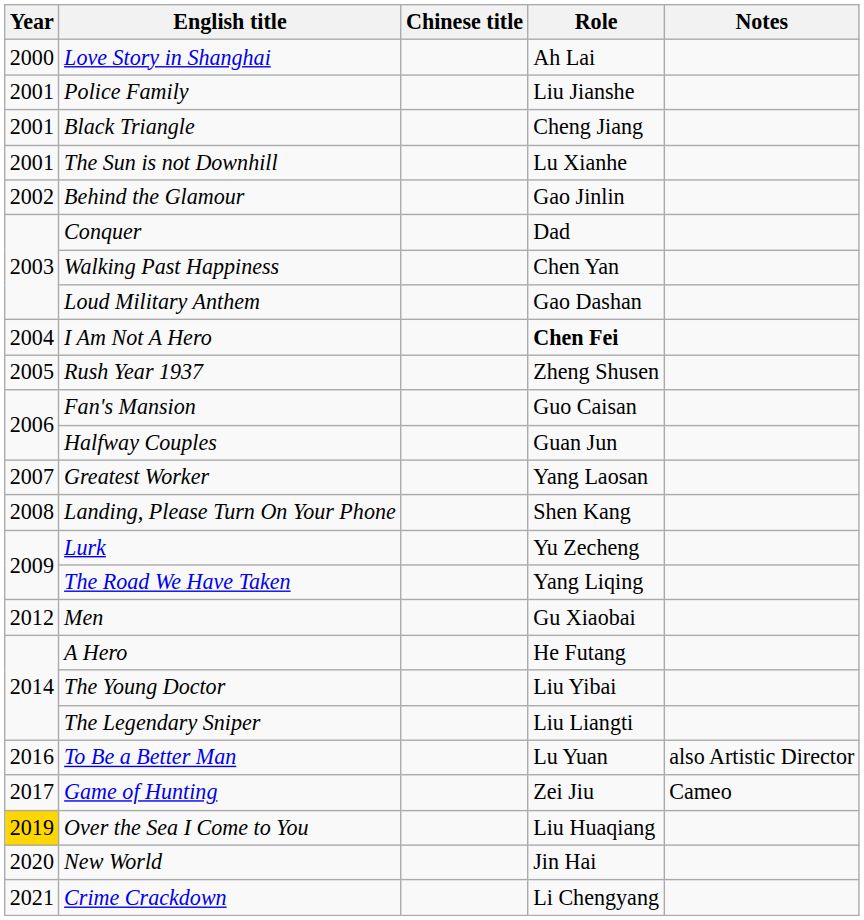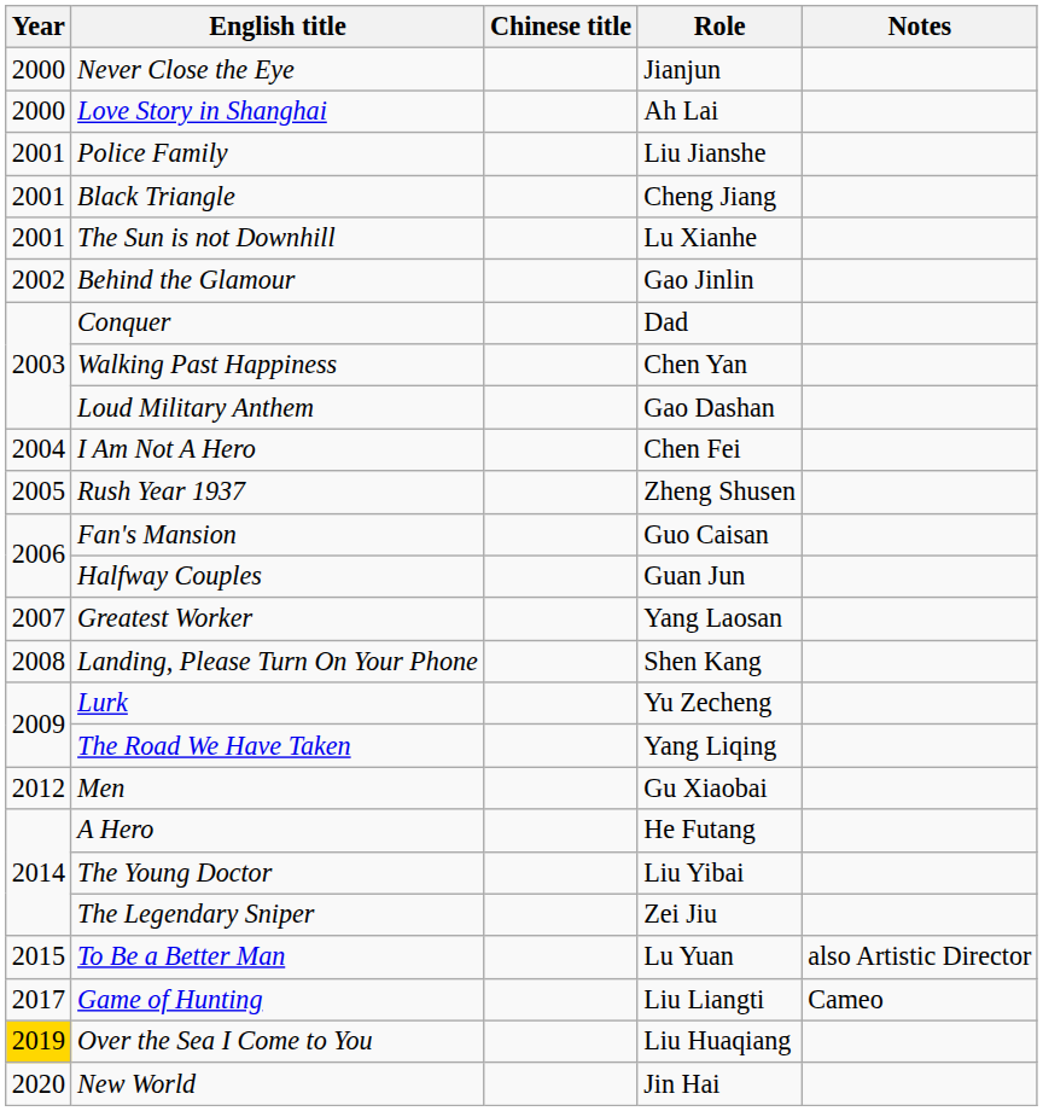 <table class="wikitable sortable">
 <tr>
 <th>Year</th>
 <th>English title</th>
 <th>Chinese title</th>
 <th>Role</th>
 <th>Notes</th>
+</tr>
+<tr>
+<td>2000</td>
+<td><em>Never Close the Eye</em></td>
+<td></td>
+<td>Jianjun</td>
+<td></td>
 </tr>
 <tr>
 <td>2000</td>
 <td><em><a href='#'>Love Story in Shanghai</a></em></td>
 <td></td>
 <td>Ah Lai</td>
 <td></td>
 </tr>
 <tr>
 <td>2001</td>
 <td><em>Police Family</em></td>
 <td></td>
 <td>Liu Jianshe</td>
 <td></td>
 </tr>
 <tr>
 <td>2001</td>
 <td><em>Black Triangle</em></td>
 <td></td>
 <td>Cheng Jiang</td>
 <td></td>
 </tr>
 <tr>
 <td>2001</td>
 <td><em>The Sun is not Downhill</em></td>
 <td></td>
 <td>Lu Xianhe</td>
 <td></td>
 </tr>
 <tr>
 <td>2002</td>
 <td><em>Behind the Glamour</em></td>
 <td></td>
 <td>Gao Jinlin</td>
 <td></td>
 </tr>
 <tr>
 <td rowspan=3>2003</td>
 <td><em>Conquer</em></td>
 <td></td>
 <td>Dad</td>
 <td></td>
 </tr>
 <tr>
 <td><em>Walking Past Happiness</em></td>
 <td></td>
 <td>Chen Yan</td>
 <td></td>
 </tr>
 <tr>
 <td><em>Loud Military Anthem</em></td>
 <td></td>
 <td>Gao Dashan</td>
 <td></td>
 </tr>
 <tr>
 <td>2004</td>
 <td><em>I Am Not A Hero</em></td>
 <td></td>
-<td><strong>Chen Fei</strong></td>
+<td>Chen Fei</td>
 <td></td>
 </tr>
 <tr>
 <td>2005</td>
 <td><em>Rush Year 1937</em></td>
 <td></td>
 <td>Zheng Shusen</td>
 <td></td>
 </tr>
 <tr>
 <td rowspan=2>2006</td>
 <td><em>Fan's Mansion</em></td>
 <td></td>
 <td>Guo Caisan</td>
 <td></td>
 </tr>
 <tr>
 <td><em>Halfway Couples</em></td>
 <td></td>
 <td>Guan Jun</td>
 <td></td>
 </tr>
 <tr>
 <td>2007</td>
 <td><em>Greatest Worker</em></td>
 <td></td>
 <td>Yang Laosan</td>
 <td></td>
 </tr>
 <tr>
 <td>2008</td>
 <td><em>Landing, Please Turn On Your Phone</em></td>
 <td></td>
 <td>Shen Kang</td>
 <td></td>
 </tr>
 <tr>
 <td rowspan=2>2009</td>
 <td><em><a href='#'>Lurk</a></em></td>
 <td></td>
 <td>Yu Zecheng</td>
 <td></td>
 </tr>
 <tr>
 <td><em><a href='#'>The Road We Have Taken</a></em></td>
 <td></td>
 <td>Yang Liqing</td>
 <td></td>
 </tr>
 <tr>
 <td>2012</td>
 <td><em>Men</em></td>
 <td></td>
 <td>Gu Xiaobai</td>
 <td></td>
 </tr>
 <tr>
 <td rowspan=3>2014</td>
 <td><em>A Hero</em></td>
 <td></td>
 <td>He Futang</td>
 <td></td>
 </tr>
 <tr>
 <td><em>The Young Doctor</em></td>
 <td></td>
 <td>Liu Yibai</td>
 <td></td>
 </tr>
 <tr>
 <td><em>The Legendary Sniper</em></td>
 <td></td>
-<td>Liu Liangti</td>
+<td>Zei Jiu</td>
 <td></td>
 </tr>
 <tr>
-<td>2016</td>
+<td>2015</td>
 <td><em><a href='#'>To Be a Better Man</a></em></td>
 <td></td>
 <td>Lu Yuan</td>
 <td>also Artistic Director</td>
 </tr>
 <tr>
 <td>2017</td>
 <td><em><a href='#'>Game of Hunting</a></em></td>
 <td></td>
-<td>Zei Jiu</td>
+<td>Liu Liangti</td>
 <td>Cameo</td>
 </tr>
 <tr>
 <td style="background: gold;">2019</td>
 <td><em>Over the Sea I Come to You</em></td>
 <td></td>
 <td>Liu Huaqiang</td>
 <td></td>
 </tr>
 <tr>
 <td>2020</td>
 <td><em>New World</em></td>
 <td></td>
 <td>Jin Hai</td>
 <td></td>
 </tr>
-<tr>
-<td>2021</td>
-<td><em><a href='#'>Crime Crackdown</a></em></td>
-<td></td>
-<td>Li Chengyang</td>
-<td></td>
-</tr>
 </table>
